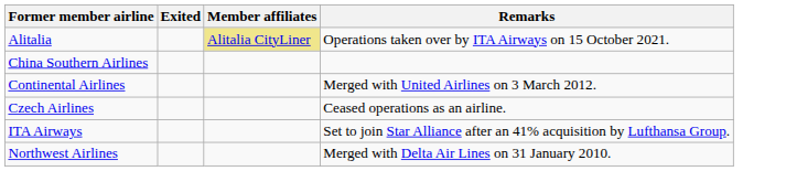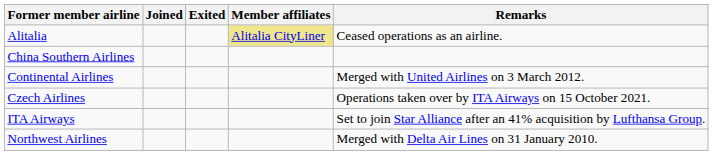 <table class="wikitable sortable toccolours">
 <tr>
 <th>Former member airline</th>
+<th>Joined</th>
 <th>Exited</th>
 <th>Member affiliates</th>
 <th>Remarks</th>
 </tr>
 <tr>
 <td> <a href='#'>Alitalia</a></td>
 <td align=center></td>
+<td align=center></td>
 <td style="background: khaki;"> <a href='#'>Alitalia CityLiner</a></td>
-<td>Operations taken over by <a href='#'>ITA Airways</a> on 15 October 2021.</td>
+<td>Ceased operations as an airline.</td>
 </tr>
 <tr>
 <td> <a href='#'>China Southern Airlines</a></td>
+<td align=center></td>
 <td align=center></td>
 <td></td>
 <td></td>
 </tr>
 <tr>
 <td> <a href='#'>Continental Airlines</a></td>
 <td align=center></td>
+<td align=center></td>
 <td></td>
 <td>Merged with <a href='#'>United Airlines</a> on 3 March 2012.</td>
 </tr>
 <tr>
 <td> <a href='#'>Czech Airlines</a></td>
 <td align=center></td>
+<td align=center></td>
 <td></td>
-<td>Ceased operations as an airline.</td>
+<td>Operations taken over by <a href='#'>ITA Airways</a> on 15 October 2021.</td>
 </tr>
 <tr>
 <td> <a href='#'>ITA Airways</a></td>
+<td align=center></td>
 <td align=center><br></td>
 <td></td>
 <td>Set to join <a href='#'>Star Alliance</a> after an 41% acquisition by <a href='#'>Lufthansa Group</a>.</td>
 </tr>
 <tr>
 <td> <a href='#'>Northwest Airlines</a></td>
 <td align=center></td>
+<td align=center></td>
 <td></td>
 <td>Merged with <a href='#'>Delta Air Lines</a> on 31 January 2010.</td>
 </tr>
 </table>
